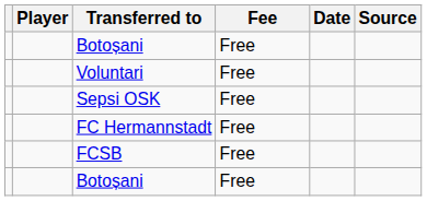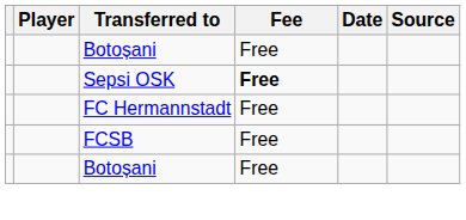 <table class="wikitable plainrowheaders sortable">
 <tr>
 <th></th>
 <th scope="col">Player</th>
 <th>Transferred to</th>
 <th style="width: 80px;">Fee</th>
 <th scope="col">Date</th>
 <th scope="col">Source</th>
 </tr>
 <tr>
 <td align="center"></td>
 <td> </td>
 <td> <a href='#'>Botoșani</a></td>
 <td>Free</td>
 <td></td>
 <td></td>
 </tr>
 <tr>
 <td align="center"></td>
 <td> </td>
-<td> <a href='#'>Voluntari</a></td>
-<td>Free</td>
-<td></td>
-<td></td>
-</tr>
-<tr>
-<td align="center"></td>
-<td> </td>
 <td> <a href='#'>Sepsi OSK</a></td>
-<td>Free</td>
+<td><strong>Free</strong></td>
 <td></td>
 <td></td>
 </tr>
 <tr>
 <td align="center"></td>
 <td> </td>
 <td> <a href='#'>FC Hermannstadt</a></td>
 <td>Free</td>
 <td></td>
 <td></td>
 </tr>
 <tr>
 <td align="center"></td>
 <td> </td>
 <td> <a href='#'>FCSB</a></td>
 <td>Free</td>
 <td></td>
 <td></td>
 </tr>
 <tr>
 <td align="center"></td>
 <td> </td>
 <td> <a href='#'>Botoșani</a></td>
 <td>Free</td>
 <td></td>
 <td></td>
 </tr>
 </table>
